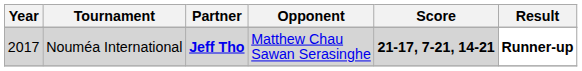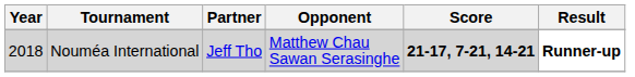 <table class="sortable wikitable" style="font-size: 90%;">
 <tr>
 <th>Year</th>
 <th>Tournament</th>
 <th>Partner</th>
 <th>Opponent</th>
 <th>Score</th>
 <th>Result</th>
 </tr>
 <tr>
 </tr>
 <tr style="background:#D5D5D5">
-<td align="center">2017</td>
+<td align="center">2018</td>
 <td align="left">Nouméa International</td>
-<td align="left"><strong> <a href='#'>Jeff Tho</a></strong></td>
+<td align="left"> <a href='#'>Jeff Tho</a></td>
 <td align="left"> <a href='#'>Matthew Chau</a> <br>  <a href='#'>Sawan Serasinghe</a></td>
 <td align="left"><strong>21-17, 7-21, 14-21</strong></td>
 <td style="text-align:left; background:white"> <strong>Runner-up</strong></td>
 </tr>
 <tr>
 </tr>
 </table>
